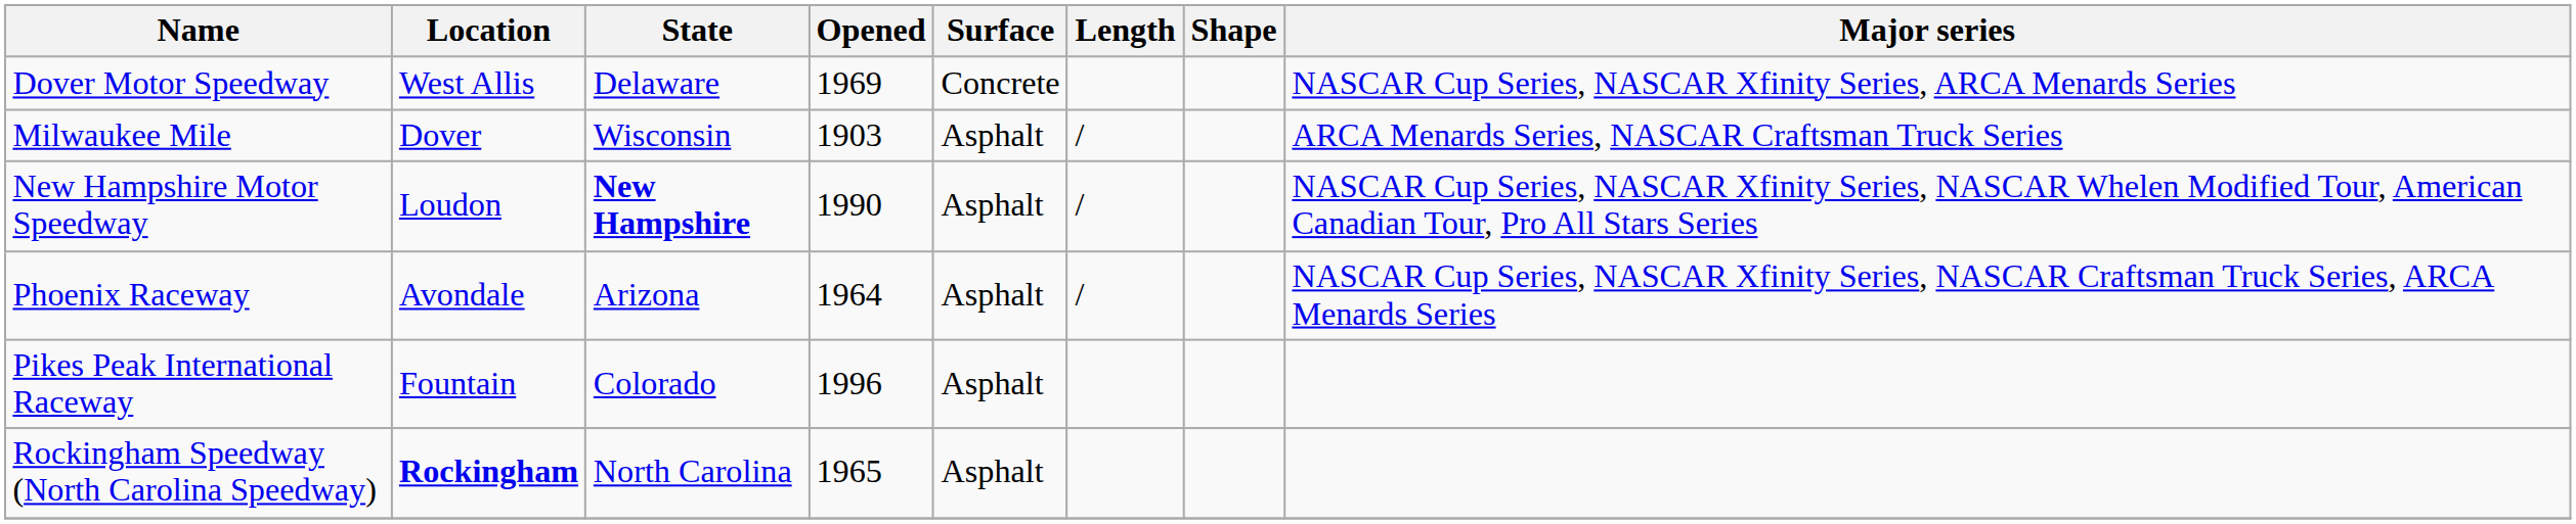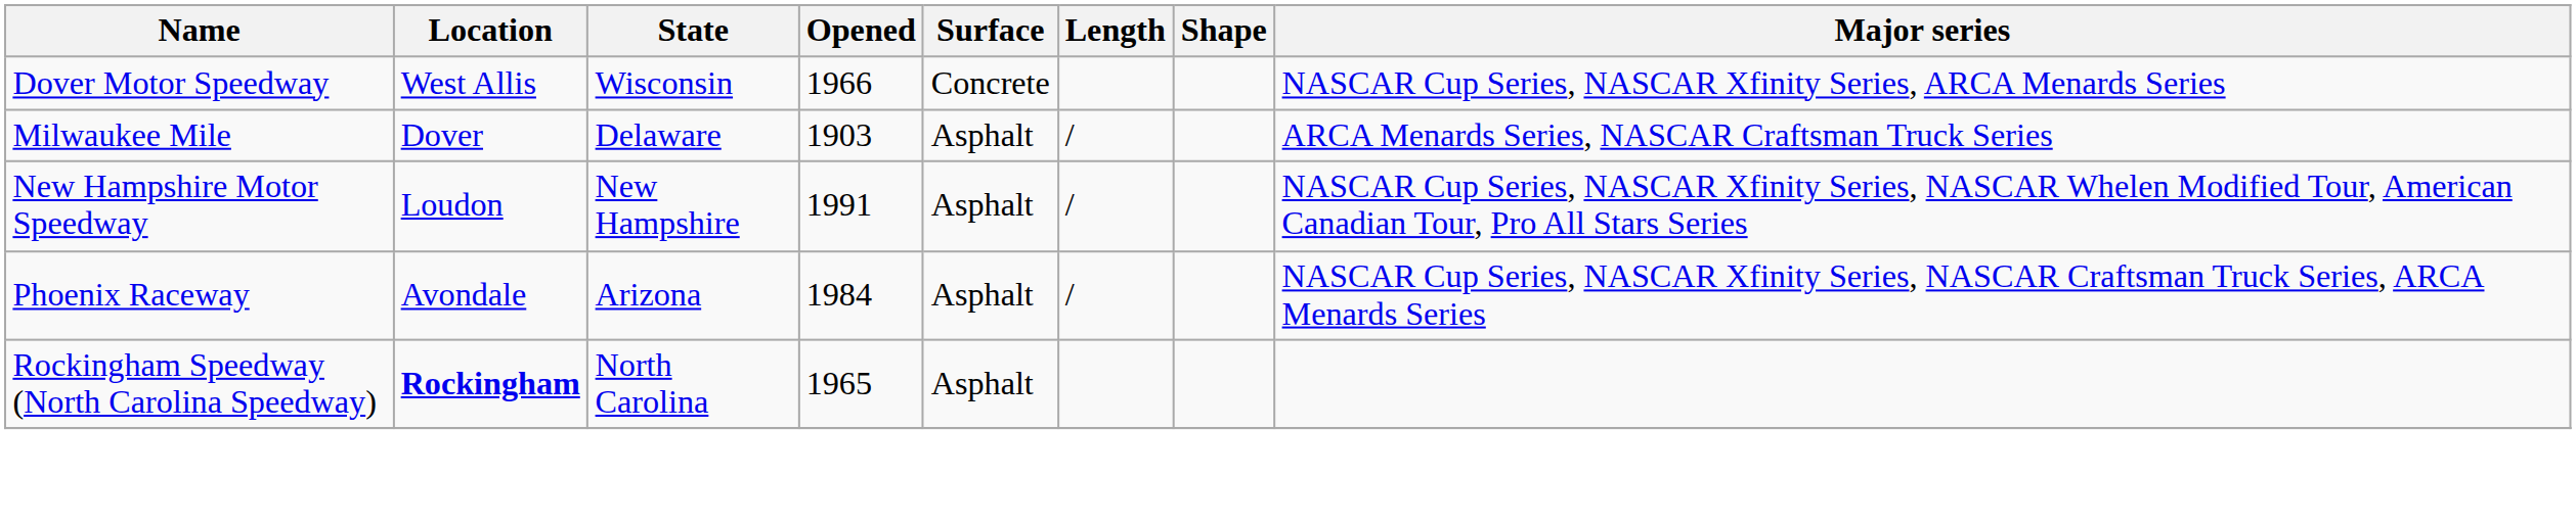 <table class="wikitable sortable">
 <tr>
 <th>Name</th>
 <th>Location</th>
 <th>State</th>
 <th>Opened</th>
 <th>Surface</th>
 <th>Length</th>
 <th>Shape</th>
 <th>Major series</th>
 </tr>
 <tr>
 <td><a href='#'>Dover Motor Speedway</a></td>
 <td><a href='#'>West Allis</a><br></td>
-<td><a href='#'>Delaware</a></td>
-<td>1969</td>
+<td><a href='#'>Wisconsin</a></td>
+<td>1966</td>
 <td>Concrete</td>
 <td></td>
 <td></td>
 <td><a href='#'>NASCAR Cup Series</a>, <a href='#'>NASCAR Xfinity Series</a>, <a href='#'>ARCA Menards Series</a></td>
 </tr>
 <tr>
 <td><a href='#'>Milwaukee Mile</a></td>
 <td><a href='#'>Dover</a><br></td>
-<td><a href='#'>Wisconsin</a></td>
+<td><a href='#'>Delaware</a></td>
 <td>1903</td>
 <td>Asphalt</td>
 <td>/</td>
 <td></td>
 <td><a href='#'>ARCA Menards Series</a>, <a href='#'>NASCAR Craftsman Truck Series</a></td>
 </tr>
 <tr>
 <td><a href='#'>New Hampshire Motor Speedway</a></td>
 <td><a href='#'>Loudon</a><br></td>
-<td><strong><a href='#'>New Hampshire</a></strong></td>
-<td>1990</td>
+<td><a href='#'>New Hampshire</a></td>
+<td>1991</td>
 <td>Asphalt</td>
 <td>/</td>
 <td></td>
 <td><a href='#'>NASCAR Cup Series</a>, <a href='#'>NASCAR Xfinity Series</a>, <a href='#'>NASCAR Whelen Modified Tour</a>, <a href='#'>American Canadian Tour</a>, <a href='#'>Pro All Stars Series</a></td>
 </tr>
 <tr>
 <td><a href='#'>Phoenix Raceway</a></td>
 <td><a href='#'>Avondale</a><br></td>
 <td><a href='#'>Arizona</a></td>
-<td>1964</td>
+<td>1984</td>
 <td>Asphalt</td>
 <td>/</td>
 <td></td>
 <td><a href='#'>NASCAR Cup Series</a>, <a href='#'>NASCAR Xfinity Series</a>, <a href='#'>NASCAR Craftsman Truck Series</a>, <a href='#'>ARCA Menards Series</a></td>
-</tr>
-<tr>
-<td><a href='#'>Pikes Peak International Raceway</a></td>
-<td><a href='#'>Fountain</a><br></td>
-<td><a href='#'>Colorado</a></td>
-<td>1996</td>
-<td>Asphalt</td>
-<td></td>
-<td></td>
-<td></td>
 </tr>
 <tr>
 <td><a href='#'>Rockingham Speedway</a><br>(<a href='#'>North Carolina Speedway</a>)</td>
 <td><strong><a href='#'>Rockingham</a><br></strong></td>
 <td><a href='#'>North Carolina</a></td>
 <td>1965</td>
 <td>Asphalt</td>
 <td></td>
 <td></td>
 <td></td>
 </tr>
 <tr>
 </tr>
 </table>
